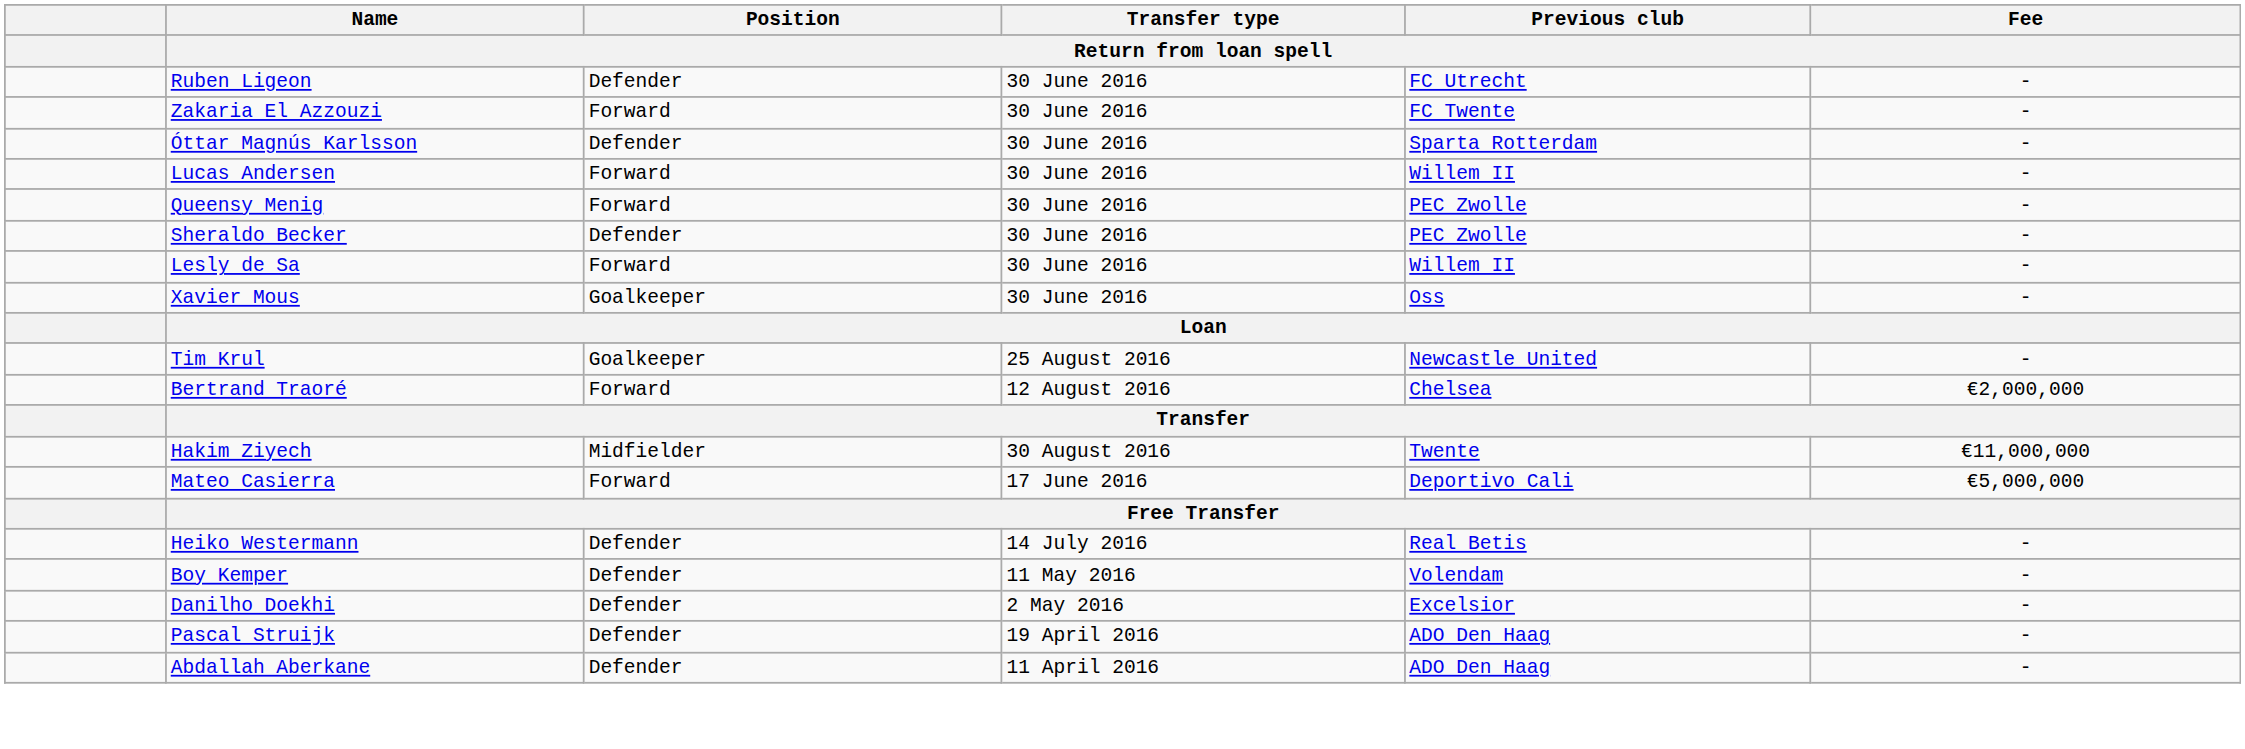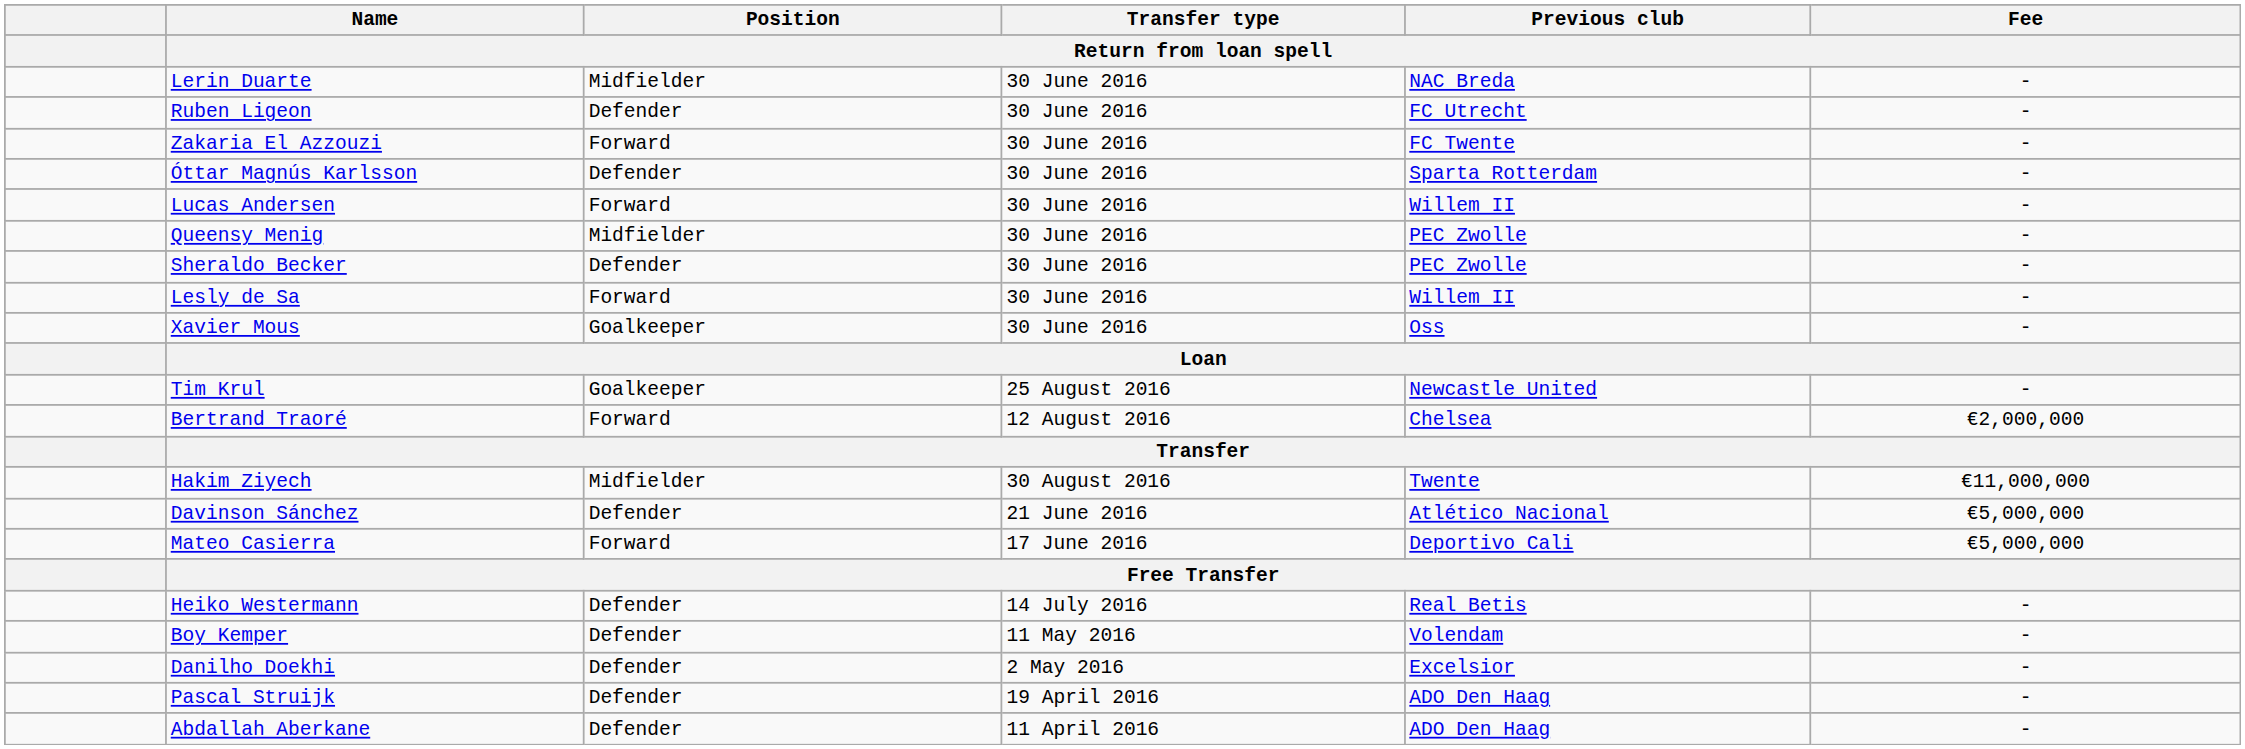 <table class="wikitable" style="width:100%; font-size:85%;">
 <tr>
 <th width="2%"></th>
 <th width="5%">Name</th>
 <th width="5%">Position</th>
 <th width="5%">Transfer type</th>
 <th width="5%">Previous club</th>
 <th width="5%">Fee</th>
 </tr>
 <tr>
 <th></th>
 <th colspan="5" align="center">Return from loan spell</th>
+</tr>
+<tr>
+<td align=center></td>
+<td align=left> <a href='#'>Lerin Duarte</a></td>
+<td align=left>Midfielder</td>
+<td align=left>30 June 2016</td>
+<td align=left> <a href='#'>NAC Breda</a></td>
+<td align=center>-</td>
 </tr>
 <tr>
 <td align=center></td>
 <td align=left> <a href='#'>Ruben Ligeon</a></td>
 <td align=left>Defender</td>
 <td align=left>30 June 2016</td>
 <td align=left> <a href='#'>FC Utrecht</a></td>
 <td align=center>-</td>
 </tr>
 <tr>
 <td align=center></td>
 <td align=left> <a href='#'>Zakaria El Azzouzi</a></td>
 <td align=left>Forward</td>
 <td align=left>30 June 2016</td>
 <td align=left> <a href='#'>FC Twente</a></td>
 <td align=center>-</td>
 </tr>
 <tr>
 <td align=center></td>
 <td align=left> <a href='#'>Óttar Magnús Karlsson</a></td>
 <td align=left>Defender</td>
 <td align=left>30 June 2016</td>
 <td align=left> <a href='#'>Sparta Rotterdam</a></td>
 <td align=center>-</td>
 </tr>
 <tr>
 <td align=center></td>
 <td align=left> <a href='#'>Lucas Andersen</a></td>
 <td align=left>Forward</td>
 <td align=left>30 June 2016</td>
 <td align=left> <a href='#'>Willem II</a></td>
 <td align=center>-</td>
 </tr>
 <tr>
 <td align=center></td>
 <td align=left> <a href='#'>Queensy Menig</a></td>
-<td align=left>Forward</td>
+<td align=left>Midfielder</td>
 <td align=left>30 June 2016</td>
 <td align=left> <a href='#'>PEC Zwolle</a></td>
 <td align=center>-</td>
 </tr>
 <tr>
 <td align=center></td>
 <td align=left> <a href='#'>Sheraldo Becker</a></td>
 <td align=left>Defender</td>
 <td align=left>30 June 2016</td>
 <td align=left> <a href='#'>PEC Zwolle</a></td>
 <td align=center>-</td>
 </tr>
 <tr>
 <td align=center></td>
 <td align=left> <a href='#'>Lesly de Sa</a></td>
 <td align=left>Forward</td>
 <td align=left>30 June 2016</td>
 <td align=left> <a href='#'>Willem II</a></td>
 <td align=center>-</td>
 </tr>
 <tr>
 <td align=center></td>
 <td align=left> <a href='#'>Xavier Mous</a></td>
 <td align=left>Goalkeeper</td>
 <td align=left>30 June 2016</td>
 <td align=left> <a href='#'>Oss</a></td>
 <td align=center>-</td>
 </tr>
 <tr>
 <th></th>
 <th colspan="5" align="center">Loan</th>
 </tr>
 <tr>
 <td align=center></td>
 <td align=left> <a href='#'>Tim Krul</a></td>
 <td align=left>Goalkeeper</td>
 <td align=left>25 August 2016</td>
 <td align=left> <a href='#'>Newcastle United</a></td>
 <td align=center>-</td>
 </tr>
 <tr>
 <td align=center></td>
 <td align=left> <a href='#'>Bertrand Traoré</a></td>
 <td align=left>Forward</td>
 <td align=left>12 August 2016</td>
 <td align=left> <a href='#'>Chelsea</a></td>
 <td align=center>€2,000,000</td>
 </tr>
 <tr>
 <th></th>
 <th colspan="5" align="center">Transfer</th>
 </tr>
 <tr>
 <td align=center></td>
 <td align=left> <a href='#'>Hakim Ziyech</a></td>
 <td align=left>Midfielder</td>
 <td align=left>30 August 2016</td>
 <td align=left> <a href='#'>Twente</a></td>
 <td align=center>€11,000,000</td>
 </tr>
 <tr>
 <td align=center></td>
+<td align=left> <a href='#'>Davinson Sánchez</a></td>
+<td align=left>Defender</td>
+<td align=left>21 June 2016</td>
+<td align=left> <a href='#'>Atlético Nacional</a></td>
+<td align=center>€5,000,000</td>
+</tr>
+<tr>
+<td align=center></td>
 <td align=left> <a href='#'>Mateo Casierra</a></td>
 <td align=left>Forward</td>
 <td align=left>17 June 2016</td>
 <td align=left> <a href='#'>Deportivo Cali</a></td>
 <td align=center>€5,000,000</td>
 </tr>
 <tr>
 <th></th>
 <th colspan="5" align="center">Free Transfer</th>
 </tr>
 <tr>
 <td align=center></td>
 <td align=left> <a href='#'>Heiko Westermann</a></td>
 <td align=left>Defender</td>
 <td align=left>14 July 2016</td>
 <td align=left> <a href='#'>Real Betis</a></td>
 <td align=center>-</td>
 </tr>
 <tr>
 <td align=center></td>
 <td align=left> <a href='#'>Boy Kemper</a></td>
 <td align=left>Defender</td>
 <td align=left>11 May 2016</td>
 <td align=left> <a href='#'>Volendam</a></td>
 <td align=center>-</td>
 </tr>
 <tr>
 <td align=center></td>
 <td align=left> <a href='#'>Danilho Doekhi</a></td>
 <td align=left>Defender</td>
 <td align=left>2 May 2016</td>
 <td align=left> <a href='#'>Excelsior</a></td>
 <td align=center>-</td>
 </tr>
 <tr>
 <td align=center></td>
 <td align=left> <a href='#'>Pascal Struijk</a></td>
 <td align=left>Defender</td>
 <td align=left>19 April 2016</td>
 <td align=left> <a href='#'>ADO Den Haag</a></td>
 <td align=center>-</td>
 </tr>
 <tr>
 <td align=center></td>
 <td align=left> <a href='#'>Abdallah Aberkane</a></td>
 <td align=left>Defender</td>
 <td align=left>11 April 2016</td>
 <td align=left> <a href='#'>ADO Den Haag</a></td>
 <td align=center>-</td>
 </tr>
 </table>
